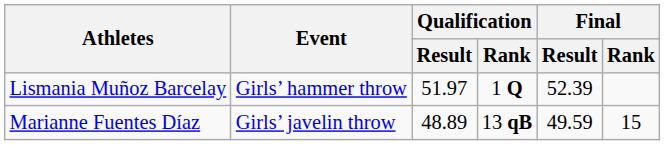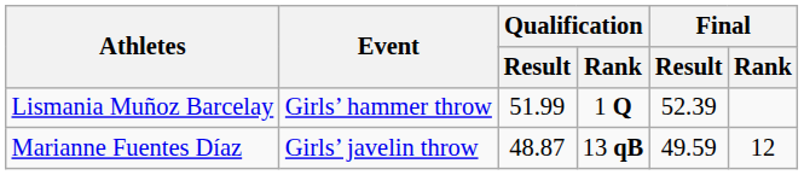 <table class="wikitable" border="1" style="font-size:90%">
 <tr>
 <th rowspan=2>Athletes</th>
 <th rowspan=2>Event</th>
 <th colspan=2>Qualification</th>
 <th colspan=2>Final</th>
 </tr>
 <tr>
 <th>Result</th>
 <th>Rank</th>
 <th>Result</th>
 <th>Rank</th>
 </tr>
 <tr>
 <td><a href='#'>Lismania Muñoz Barcelay</a></td>
 <td><a href='#'>Girls’ hammer throw</a></td>
-<td align=center>51.97</td>
+<td align=center>51.99</td>
 <td align=center>1 <strong>Q</strong></td>
 <td align=center>52.39</td>
 <td align=center></td>
 </tr>
 <tr>
 <td><a href='#'>Marianne Fuentes Díaz</a></td>
 <td><a href='#'>Girls’ javelin throw</a></td>
-<td align=center>48.89</td>
+<td align=center>48.87</td>
 <td align=center>13 <strong>qB</strong></td>
 <td align=center>49.59</td>
-<td align=center>15</td>
+<td align=center>12</td>
 </tr>
 </table>
